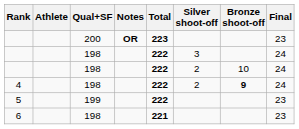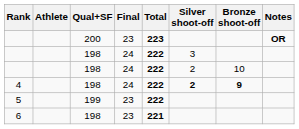 <table class="wikitable sortable" style="text-align: center">
 <tr>
 <th>Rank</th>
 <th>Athlete</th>
 <th>Qual+SF</th>
-<th>Notes</th>
+<th>Final</th>
 <th>Total</th>
 <th>Silver<br>shoot-off</th>
 <th>Bronze<br>shoot-off</th>
-<th>Final</th>
+<th>Notes</th>
 </tr>
 <tr>
 <td></td>
 <td align=left></td>
 <td>200</td>
-<td><strong>OR</strong></td>
+<td>23</td>
 <td><strong>223</strong></td>
 <td></td>
 <td></td>
-<td>23</td>
+<td><strong>OR</strong></td>
 </tr>
 <tr>
 <td></td>
 <td align=left></td>
 <td>198</td>
-<td></td>
+<td>24</td>
 <td><strong>222</strong></td>
 <td>3</td>
 <td></td>
-<td>24</td>
+<td></td>
 </tr>
 <tr>
 <td></td>
 <td align=left></td>
 <td>198</td>
-<td></td>
+<td>24</td>
 <td><strong>222</strong></td>
 <td>2</td>
 <td>10</td>
-<td>24</td>
+<td></td>
 </tr>
 <tr>
 <td>4</td>
 <td align=left></td>
 <td>198</td>
+<td>24</td>
+<td><strong>222</strong></td>
+<td><strong>2</strong></td>
+<td><strong>9</strong></td>
 <td></td>
-<td><strong>222</strong></td>
-<td>2</td>
-<td><strong>9</strong></td>
-<td>24</td>
 </tr>
 <tr>
 <td>5</td>
 <td align=left></td>
 <td>199</td>
-<td></td>
+<td>23</td>
 <td><strong>222</strong></td>
 <td></td>
 <td></td>
-<td>23</td>
+<td></td>
 </tr>
 <tr>
 <td>6</td>
 <td align=left></td>
 <td>198</td>
-<td></td>
+<td>23</td>
 <td><strong>221</strong></td>
 <td></td>
 <td></td>
-<td>23</td>
+<td></td>
 </tr>
 </table>
